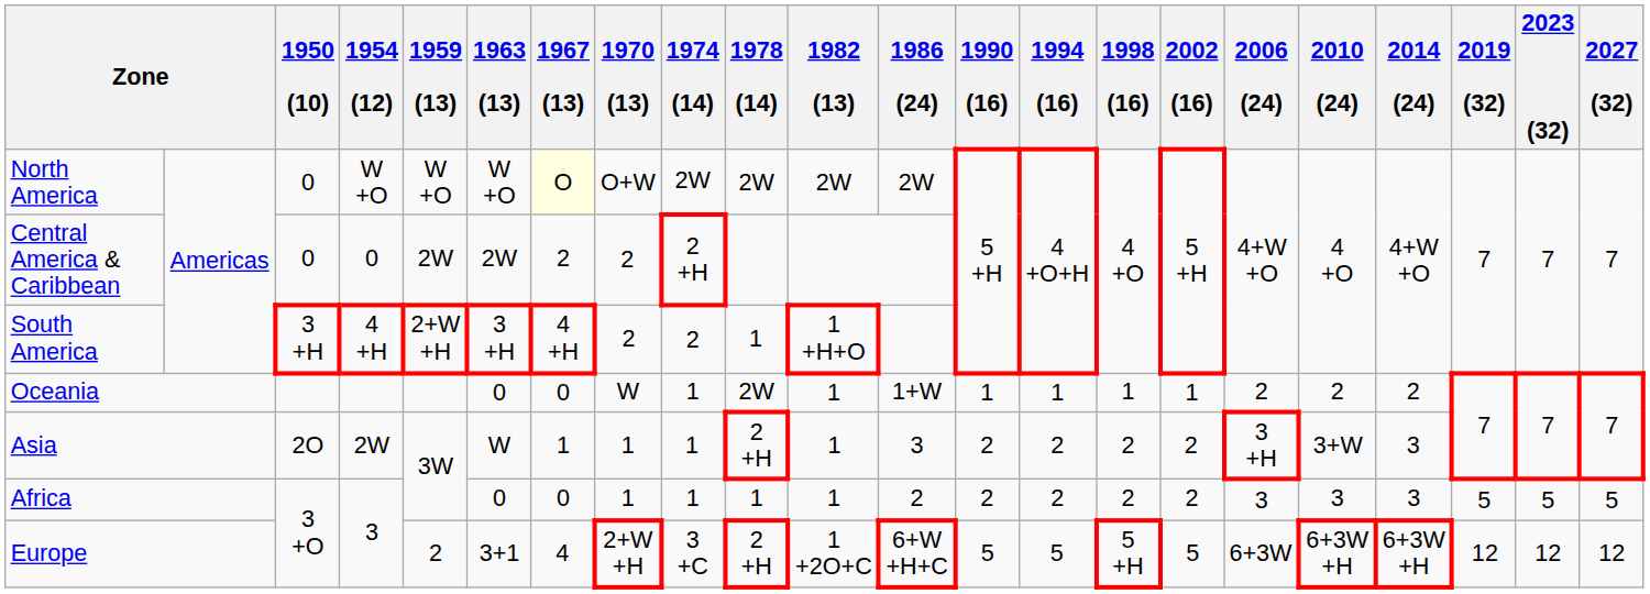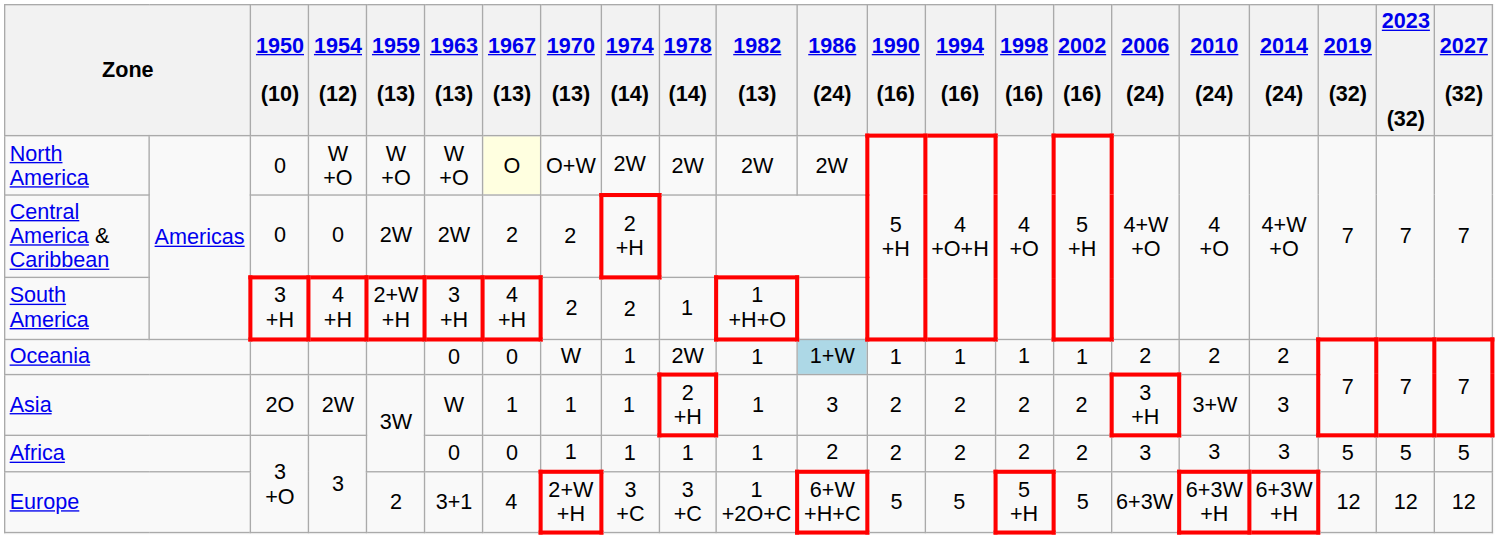 <table class=wikitable style="text-align:center">
 <tr>
 <th colspan=2>Zone</th>
 <th><a href='#'>1950</a><br><br>(10)</th>
 <th><a href='#'>1954</a><br><br>(12)</th>
 <th><a href='#'>1959</a><br><br>(13)</th>
 <th><a href='#'>1963</a><br><br>(13)</th>
 <th><a href='#'>1967</a><br><br>(13)</th>
 <th><a href='#'>1970</a><br><br>(13)</th>
 <th><a href='#'>1974</a><br><br>(14)</th>
 <th><a href='#'>1978</a><br><br>(14)</th>
 <th><a href='#'>1982</a><br><br>(13)</th>
 <th><a href='#'>1986</a><br><br>(24)</th>
 <th><a href='#'>1990</a><br><br>(16)</th>
 <th><a href='#'>1994</a><br><br>(16)</th>
 <th><a href='#'>1998</a><br><br>(16)</th>
 <th><a href='#'>2002</a><br><br>(16)</th>
 <th><a href='#'>2006</a><br><br>(24)</th>
 <th><a href='#'>2010</a><br><br>(24)</th>
 <th><a href='#'>2014</a><br><br>(24)</th>
 <th><a href='#'>2019</a><br><br>(32)</th>
 <th><a href='#'>2023</a><br><br><br><br>(32)</th>
 <th><a href='#'>2027</a><br><br>(32)</th>
 </tr>
 <tr>
 <td align=left width=100px><a href='#'>North America</a></td>
 <td align=left rowspan=3><a href='#'>Americas</a></td>
 <td>0</td>
 <td>W<br>+O</td>
 <td>W<br>+O</td>
 <td>W<br>+O</td>
 <td style="background: lightyellow;">O</td>
 <td>O+W</td>
 <td>2W</td>
 <td>2W</td>
 <td>2W</td>
 <td>2W</td>
 <td style="border: 3px solid red" rowspan=3>5<br>+H</td>
 <td style="border: 3px solid red" rowspan=3>4<br>+O+H</td>
 <td rowspan=3>4<br>+O</td>
 <td style="border: 3px solid red" rowspan=3>5<br>+H</td>
 <td rowspan=3>4+W<br>+O</td>
 <td rowspan=3>4<br>+O</td>
 <td rowspan="3">4+W<br>+O</td>
 <td rowspan=3>7</td>
 <td rowspan=3>7</td>
 <td rowspan=3>7</td>
 </tr>
 <tr>
 <td align=left><a href='#'>Central America</a> & <a href='#'>Caribbean</a></td>
 <td>0</td>
 <td>0</td>
 <td>2W</td>
 <td>2W</td>
 <td>2</td>
 <td>2</td>
 <td style="border: 3px solid red">2<br>+H</td>
 <td></td>
 </tr>
 <tr>
 <td align=left><a href='#'>South America</a></td>
 <td style="border: 3px solid red">3<br>+H</td>
 <td style="border: 3px solid red">4<br>+H</td>
 <td style="border: 3px solid red">2+W<br>+H</td>
 <td style="border: 3px solid red">3<br>+H</td>
 <td style="border: 3px solid red">4<br>+H</td>
 <td>2</td>
 <td>2</td>
 <td>1</td>
 <td style="border: 3px solid red">1<br>+H+O</td>
 <td></td>
 </tr>
 <tr>
 <td colspan="2" align="left"><a href='#'>Oceania</a></td>
 <td></td>
 <td></td>
 <td></td>
 <td>0</td>
 <td>0</td>
 <td>W</td>
 <td>1</td>
 <td>2W</td>
 <td>1</td>
-<td>1+W</td>
+<td style="background: lightblue;">1+W</td>
 <td>1</td>
 <td>1</td>
 <td>1</td>
 <td>1</td>
 <td>2</td>
 <td>2</td>
 <td 2>2</td>
 <td style="border: 3px solid red" rowspan="2">7</td>
 <td style="border: 3px solid red" rowspan="2">7</td>
 <td style="border: 3px solid red" rowspan="2">7</td>
 </tr>
 <tr>
 <td colspan="2" align="left"><a href='#'>Asia</a></td>
 <td>2O</td>
 <td>2W</td>
 <td rowspan="2">3W</td>
 <td>W</td>
 <td>1</td>
 <td>1</td>
 <td>1</td>
 <td style="border: 3px solid red">2<br>+H</td>
 <td>1</td>
 <td>3</td>
 <td>2</td>
 <td>2</td>
 <td>2</td>
 <td>2</td>
 <td style="border: 3px solid red">3<br>+H</td>
 <td>3+W</td>
 <td>3</td>
 </tr>
 <tr>
 <td align=left colspan=2><a href='#'>Africa</a></td>
 <td rowspan=2>3<br>+O</td>
 <td rowspan=2>3</td>
 <td>0</td>
 <td>0</td>
 <td>1</td>
 <td>1</td>
 <td>1</td>
 <td>1</td>
 <td>2</td>
 <td>2</td>
 <td>2</td>
 <td>2</td>
 <td>2</td>
 <td>3</td>
 <td>3</td>
 <td>3</td>
 <td>5</td>
 <td>5</td>
 <td>5</td>
 </tr>
 <tr>
 <td align=left colspan=2><a href='#'>Europe</a></td>
 <td>2</td>
 <td>3+1</td>
 <td>4</td>
 <td style="border: 3px solid red">2+W<br>+H</td>
 <td>3<br>+C</td>
-<td style="border: 3px solid red">2<br>+H</td>
+<td>3<br>+C</td>
 <td>1<br>+2O+C</td>
 <td style="border: 3px solid red">6+W<br>+H+C</td>
 <td>5</td>
 <td>5</td>
 <td style="border: 3px solid red">5<br>+H</td>
 <td>5</td>
 <td>6+3W</td>
 <td style="border: 3px solid red">6+3W<br>+H</td>
 <td style="border: 3px solid red">6+3W<br>+H</td>
 <td>12</td>
 <td>12</td>
 <td>12</td>
 </tr>
 </table>
